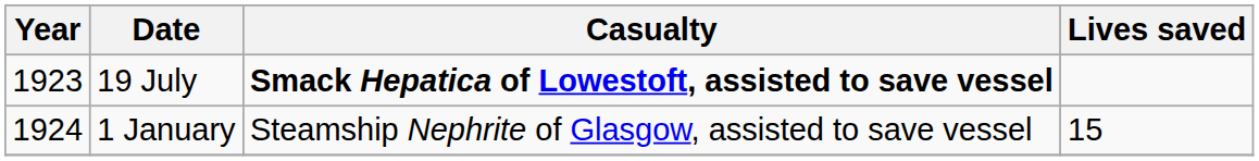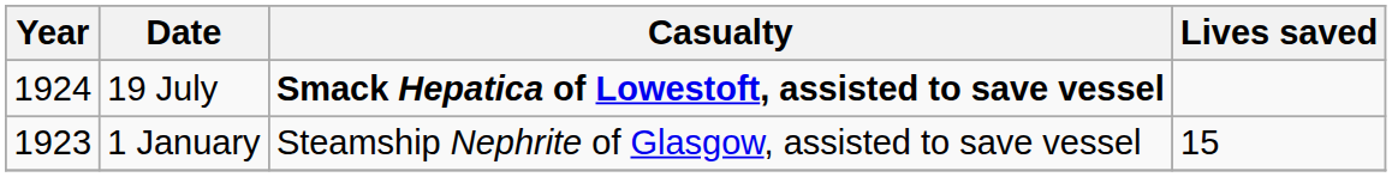 <table class="wikitable">
 <tr>
 <th>Year</th>
 <th>Date</th>
 <th>Casualty</th>
 <th>Lives saved</th>
 </tr>
 <tr>
-<td>1923</td>
+<td>1924</td>
 <td>19 July</td>
 <td><strong>Smack <em>Hepatica</em> of <a href='#'>Lowestoft</a>, assisted to save vessel</strong></td>
 <td></td>
 </tr>
 <tr>
-<td>1924</td>
+<td>1923</td>
 <td>1 January</td>
 <td>Steamship <em>Nephrite</em> of <a href='#'>Glasgow</a>, assisted to save vessel</td>
 <td>15</td>
 </tr>
 <tr>
 </tr>
 </table>
